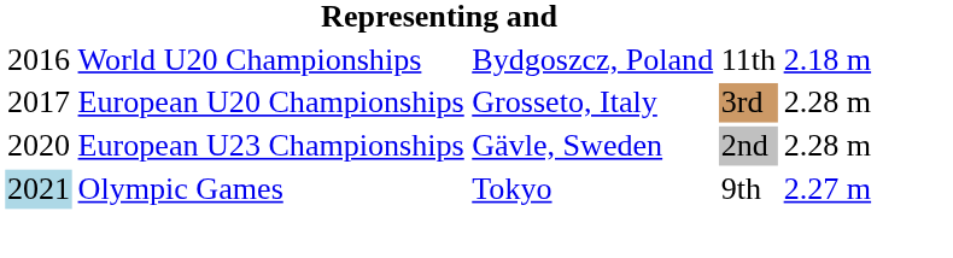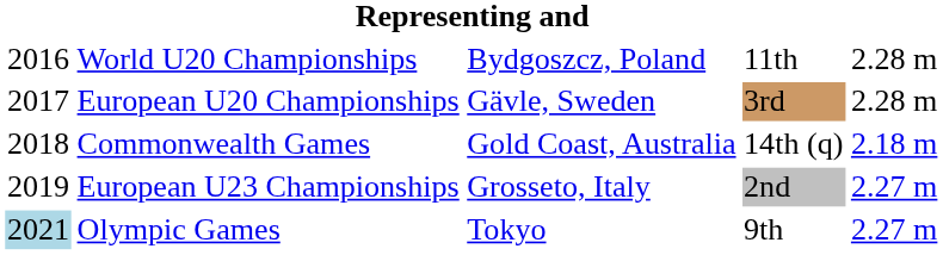 <table>
 <tr>
 <th colspan="5">Representing  and </th>
 </tr>
 <tr>
 <td>2016</td>
 <td><a href='#'>World U20 Championships</a></td>
 <td><a href='#'>Bydgoszcz, Poland</a></td>
 <td>11th</td>
-<td><a href='#'>2.18 m</a></td>
+<td>2.28 m</td>
 </tr>
 <tr>
 <td>2017</td>
 <td><a href='#'>European U20 Championships</a></td>
-<td><a href='#'>Grosseto, Italy</a></td>
+<td><a href='#'>Gävle, Sweden</a></td>
 <td bgcolor=cc9966>3rd</td>
 <td>2.28 m</td>
 </tr>
 <tr>
-<td>2020</td>
+<td>2018</td>
+<td><a href='#'>Commonwealth Games</a></td>
+<td><a href='#'>Gold Coast, Australia</a></td>
+<td>14th (q)</td>
+<td><a href='#'>2.18 m</a></td>
+</tr>
+<tr>
+<td>2019</td>
 <td><a href='#'>European U23 Championships</a></td>
-<td><a href='#'>Gävle, Sweden</a></td>
+<td><a href='#'>Grosseto, Italy</a></td>
 <td bgcolor=silver>2nd</td>
-<td>2.28 m</td>
+<td><a href='#'>2.27 m</a></td>
 </tr>
 <tr>
 <td style="background: lightblue;">2021</td>
 <td><a href='#'>Olympic Games</a></td>
 <td><a href='#'>Tokyo</a></td>
 <td>9th</td>
 <td><a href='#'>2.27 m</a></td>
 </tr>
 </table>
